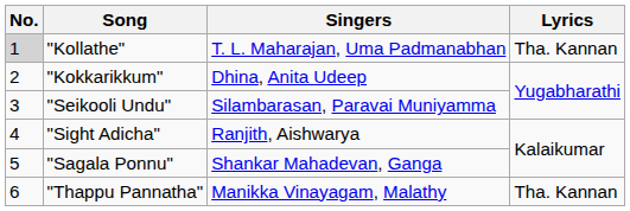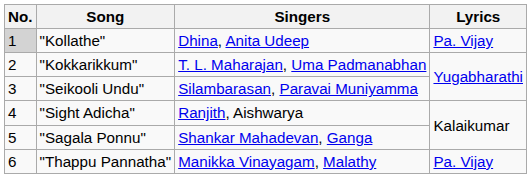 <table class="wikitable" style="font-size:95%;">
 <tr>
 <th>No.</th>
 <th>Song</th>
 <th>Singers</th>
 <th>Lyrics</th>
 </tr>
 <tr>
 <td style="background: lightgrey;">1</td>
 <td>"Kollathe"</td>
-<td><a href='#'>T. L. Maharajan</a>, <a href='#'>Uma Padmanabhan</a></td>
-<td>Tha. Kannan</td>
+<td><a href='#'>Dhina</a>, <a href='#'>Anita Udeep</a></td>
+<td><a href='#'>Pa. Vijay</a></td>
 </tr>
 <tr>
 <td>2</td>
 <td>"Kokkarikkum"</td>
-<td><a href='#'>Dhina</a>, <a href='#'>Anita Udeep</a></td>
+<td><a href='#'>T. L. Maharajan</a>, <a href='#'>Uma Padmanabhan</a></td>
 <td rowspan=2><a href='#'>Yugabharathi</a></td>
 </tr>
 <tr>
 <td>3</td>
 <td>"Seikooli Undu"</td>
 <td><a href='#'>Silambarasan</a>, <a href='#'>Paravai Muniyamma</a></td>
 </tr>
 <tr>
 <td>4</td>
 <td>"Sight Adicha"</td>
 <td><a href='#'>Ranjith</a>, Aishwarya</td>
 <td rowspan=2>Kalaikumar</td>
 </tr>
 <tr>
 <td>5</td>
 <td>"Sagala Ponnu"</td>
 <td><a href='#'>Shankar Mahadevan</a>, <a href='#'>Ganga</a></td>
 </tr>
 <tr>
 <td>6</td>
 <td>"Thappu Pannatha"</td>
 <td><a href='#'>Manikka Vinayagam</a>, <a href='#'>Malathy</a></td>
-<td>Tha. Kannan</td>
+<td><a href='#'>Pa. Vijay</a></td>
 </tr>
 </table>
